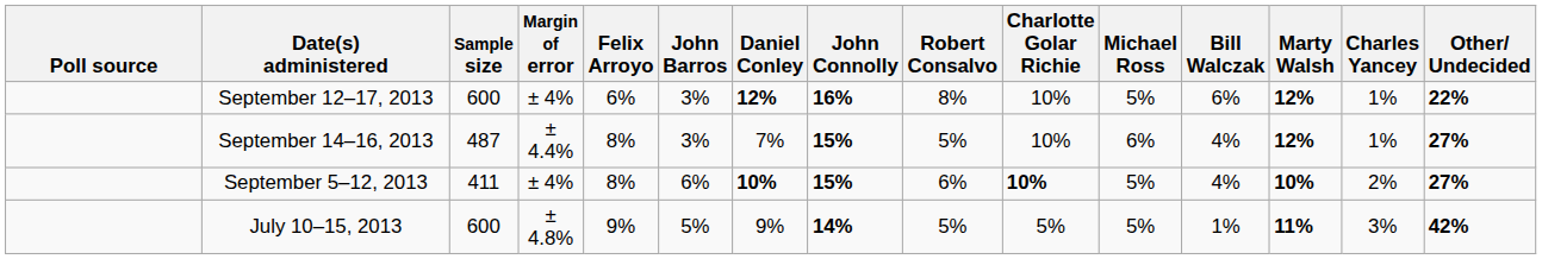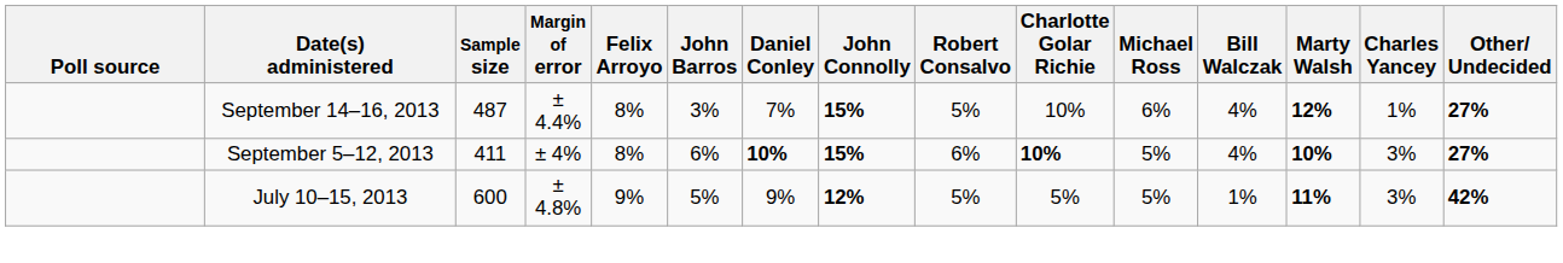 <table class="wikitable">
 <tr valign= bottom>
 <th style="width:150px;">Poll source</th>
 <th style="width:190px;">Date(s)<br>administered</th>
 <th style="width:20px;"><small>Sample</small><br>size</th>
 <th style="width:45px;"><small>Margin of</small><br>error</th>
 <th style="width:50px;">Felix<br>Arroyo</th>
 <th style="width:50px;">John<br>Barros</th>
 <th style="width:50px;">Daniel<br>Conley</th>
 <th style="width:50px;">John<br>Connolly</th>
 <th style="width:50px;">Robert<br>Consalvo</th>
 <th style="width:50px;">Charlotte Golar<br>Richie</th>
 <th style="width:50px;">Michael<br>Ross</th>
 <th style="width:50px;">Bill<br>Walczak</th>
 <th style="width:50px;">Marty<br>Walsh</th>
 <th style="width:50px;">Charles<br>Yancey</th>
 <th style="width:50px;">Other/<br>Undecided</th>
-</tr>
-<tr>
-<td></td>
-<td align=center>September 12–17, 2013</td>
-<td align=center>600</td>
-<td align=center>± 4%</td>
-<td align=center>6%</td>
-<td align=center>3%</td>
-<td><strong>12%</strong></td>
-<td><strong>16%</strong></td>
-<td align=center>8%</td>
-<td align=center>10%</td>
-<td align=center>5%</td>
-<td align=center>6%</td>
-<td><strong>12%</strong></td>
-<td align=center>1%</td>
-<td><strong>22%</strong></td>
 </tr>
 <tr>
 <td></td>
 <td align=center>September 14–16, 2013</td>
 <td align=center>487</td>
 <td align=center>± 4.4%</td>
 <td align=center>8%</td>
 <td align=center>3%</td>
 <td align=center>7%</td>
 <td><strong>15%</strong></td>
 <td align=center>5%</td>
 <td align=center>10%</td>
 <td align=center>6%</td>
 <td align=center>4%</td>
 <td><strong>12%</strong></td>
 <td align=center>1%</td>
 <td><strong>27%</strong></td>
 </tr>
 <tr>
 <td></td>
 <td align=center>September 5–12, 2013</td>
 <td align=center>411</td>
 <td align=center>± 4%</td>
 <td align=center>8%</td>
 <td align=center>6%</td>
 <td><strong>10%</strong></td>
 <td><strong>15%</strong></td>
 <td align=center>6%</td>
 <td><strong>10%</strong></td>
 <td align=center>5%</td>
 <td align=center>4%</td>
 <td><strong>10%</strong></td>
-<td align=center>2%</td>
+<td align=center>3%</td>
 <td><strong>27%</strong></td>
 </tr>
 <tr>
 <td></td>
 <td align=center>July 10–15, 2013</td>
 <td align=center>600</td>
 <td align=center>± 4.8%</td>
 <td align=center>9%</td>
 <td align=center>5%</td>
 <td align=center>9%</td>
-<td><strong>14%</strong></td>
+<td><strong>12%</strong></td>
 <td align=center>5%</td>
 <td align=center>5%</td>
 <td align=center>5%</td>
 <td align=center>1%</td>
 <td><strong>11%</strong></td>
 <td align=center>3%</td>
 <td><strong>42%</strong></td>
 </tr>
 </table>
